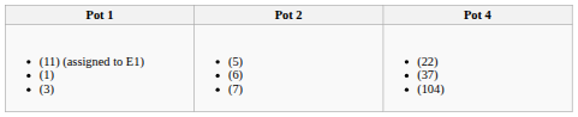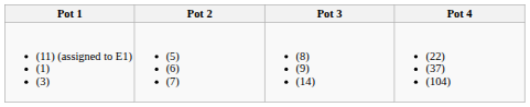 <table class="wikitable">
 <tr>
 <th style="width:25%">Pot 1</th>
 <th style="width:25%">Pot 2</th>
+<th style="width:25%">Pot 3</th>
 <th style="width:25%">Pot 4</th>
 </tr>
 <tr style="vertical-align:top;">
 <td><br><ul><li> (11) (assigned to E1)</li><li> (1)</li><li> (3)</li></ul></td>
 <td><br><ul><li> (5)</li><li> (6)</li><li> (7)</li></ul></td>
+<td><br><ul><li> (8)</li><li> (9)</li><li> (14)</li></ul></td>
 <td><br><ul><li> (22)</li><li> (37)</li><li> (104)</li></ul></td>
 </tr>
 </table>
